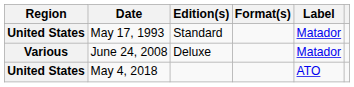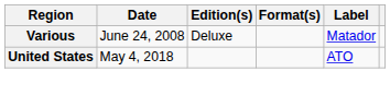 <table class="wikitable plainrowheaders">
 <tr>
 <th scope="col">Region</th>
 <th scope="col">Date</th>
 <th scope="col">Edition(s)</th>
 <th scope="col">Format(s)</th>
 <th scope="col">Label</th>
 <th scope="col"></th>
-</tr>
-<tr>
-<th scope="row">United States</th>
-<td>May 17, 1993</td>
-<td>Standard</td>
-<td></td>
-<td><a href='#'>Matador</a></td>
-<td style="text-align:center;"></td>
 </tr>
 <tr>
 <th scope="row">Various</th>
 <td>June 24, 2008</td>
 <td>Deluxe</td>
 <td></td>
 <td><a href='#'>Matador</a></td>
 <td style="text-align:center;"></td>
 </tr>
 <tr>
 <th scope="row">United States</th>
 <td>May 4, 2018</td>
 <td></td>
 <td></td>
 <td><a href='#'>ATO</a></td>
 <td style="text-align:center;"></td>
 </tr>
 </table>
